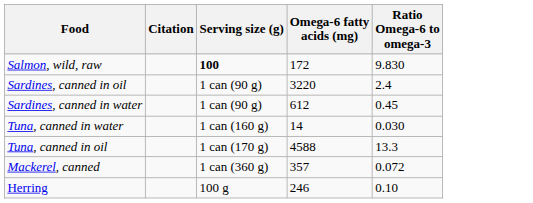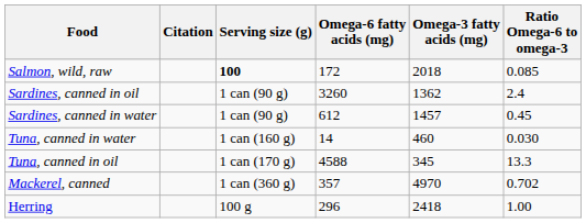 <table class="wikitable sortable col4right col5right">
 <tr bgcolor=" #CCCCCC">
 <th>Food</th>
 <th>Citation</th>
 <th>Serving size (g)</th>
 <th>Omega-6 fatty<br>acids (mg)</th>
+<th>Omega-3 fatty<br>acids (mg)</th>
 <th data-sort-type="number">Ratio<br>Omega-6 to<br>omega-3</th>
 </tr>
 <tr>
 <td><em><a href='#'>Salmon</a>, wild, raw</em></td>
 <td></td>
 <td><strong>100</strong></td>
 <td>172</td>
-<td>9.830</td>
+<td>2018</td>
+<td>0.085</td>
 </tr>
 <tr>
 <td><em><a href='#'>Sardines</a>, canned in oil</em></td>
 <td></td>
 <td>1 can (90 g)</td>
-<td>3220</td>
+<td>3260</td>
+<td>1362</td>
 <td>2.4</td>
 </tr>
 <tr>
 <td><em><a href='#'>Sardines</a>, canned in water</em></td>
 <td></td>
 <td>1 can (90 g)</td>
 <td>612</td>
+<td>1457</td>
 <td>0.45</td>
 </tr>
 <tr>
 <td><em><a href='#'>Tuna</a>, canned in water</em></td>
 <td></td>
 <td>1 can (160 g)</td>
 <td>14</td>
+<td>460</td>
 <td>0.030</td>
 </tr>
 <tr>
 <td><em><a href='#'>Tuna</a>, canned in oil</em></td>
 <td></td>
 <td>1 can (170 g)</td>
 <td>4588</td>
+<td>345</td>
 <td>13.3</td>
 </tr>
 <tr>
 <td><em><a href='#'>Mackerel</a>, canned</em></td>
 <td></td>
 <td>1 can (360 g)</td>
 <td>357</td>
-<td>0.072</td>
+<td>4970</td>
+<td>0.702</td>
 </tr>
 <tr>
 <td><a href='#'>Herring</a></td>
 <td></td>
 <td>100 g</td>
-<td>246</td>
-<td>0.10</td>
+<td>296</td>
+<td>2418</td>
+<td>1.00</td>
 </tr>
 </table>
